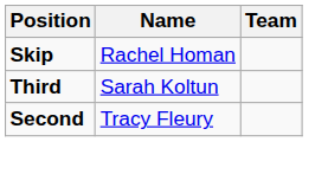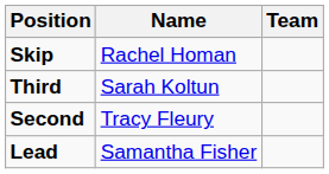 <table class="wikitable">
 <tr>
 <th><strong>Position</strong></th>
 <th><strong>Name</strong></th>
 <th><strong>Team</strong></th>
 </tr>
 <tr>
 <td><strong>Skip</strong></td>
 <td><a href='#'>Rachel Homan</a></td>
 <td></td>
 </tr>
 <tr>
 <td><strong>Third</strong></td>
 <td><a href='#'>Sarah Koltun</a></td>
 <td></td>
 </tr>
 <tr>
 <td><strong>Second</strong></td>
 <td><a href='#'>Tracy Fleury</a></td>
 <td></td>
 </tr>
+<tr>
+<td><strong>Lead</strong></td>
+<td><a href='#'>Samantha Fisher</a></td>
+<td></td>
+</tr>
 </table>
